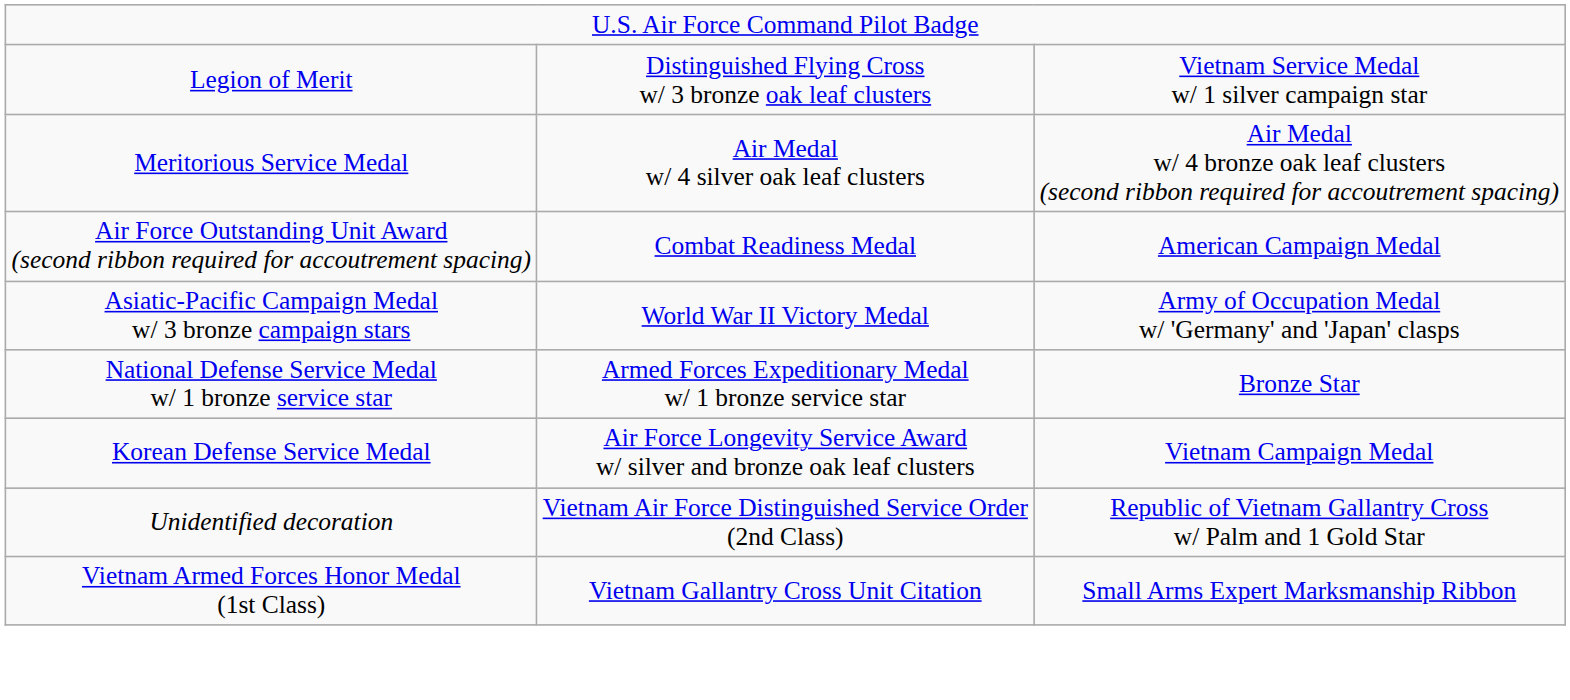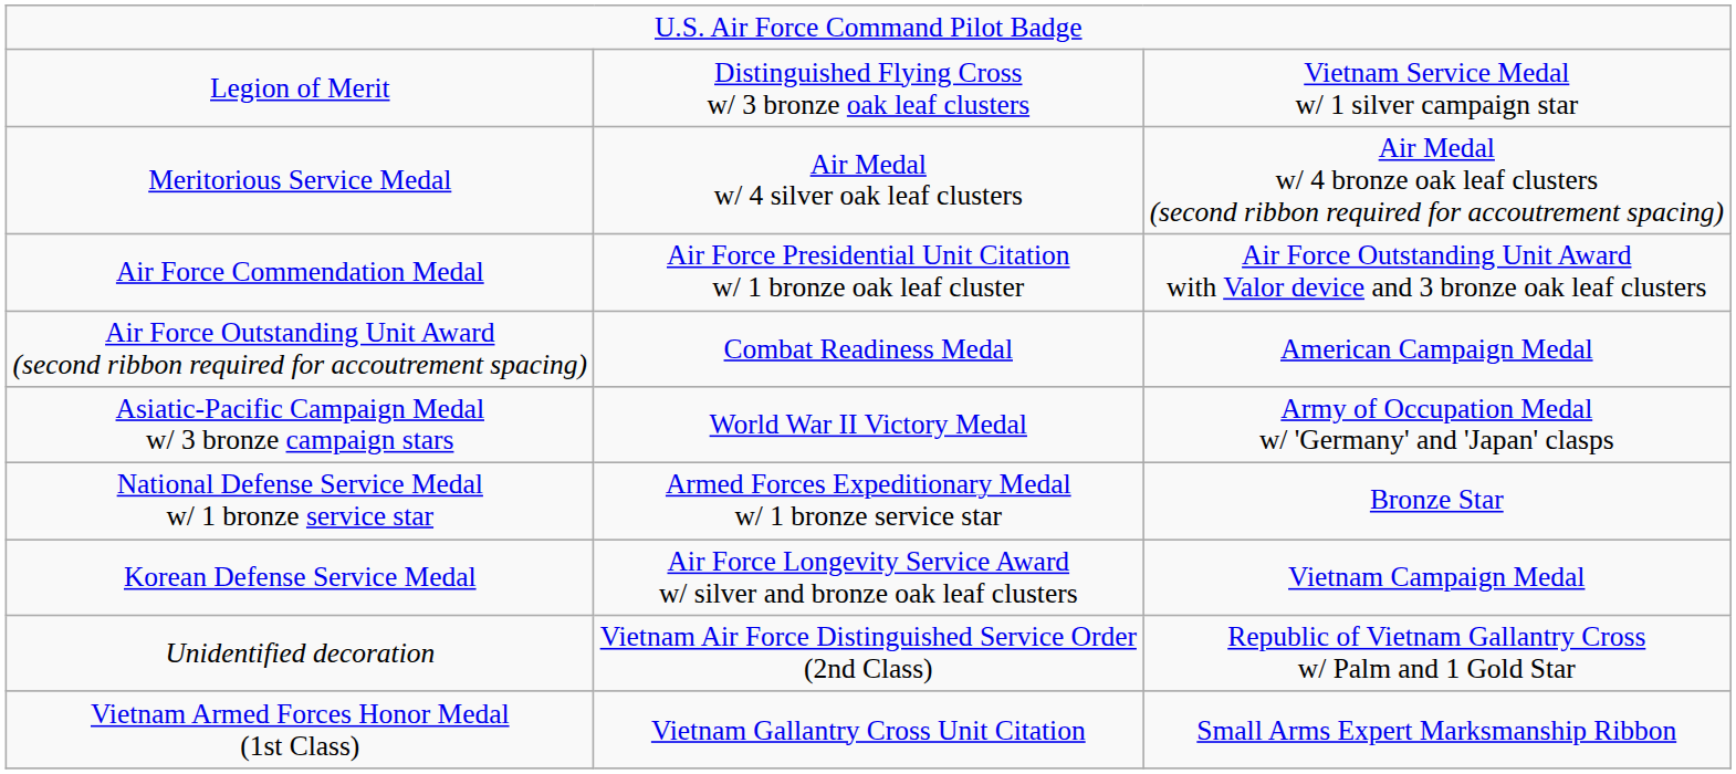 <table class="wikitable" style="margin:1em auto; text-align:center;">
 <tr>
 <td colspan="3"><a href='#'>U.S. Air Force Command Pilot Badge</a></td>
 </tr>
 <tr>
 <td><a href='#'>Legion of Merit</a></td>
 <td><a href='#'>Distinguished Flying Cross</a><br>w/ 3 bronze <a href='#'>oak leaf clusters</a></td>
 <td><a href='#'>Vietnam Service Medal</a><br>w/ 1 silver campaign star</td>
 </tr>
 <tr>
 <td><a href='#'>Meritorious Service Medal</a></td>
 <td><a href='#'>Air Medal</a><br>w/ 4 silver oak leaf clusters</td>
 <td><a href='#'>Air Medal</a><br>w/ 4 bronze oak leaf clusters<br><em>(second ribbon required for accoutrement spacing)</em></td>
+</tr>
+<tr>
+<td><a href='#'>Air Force Commendation Medal</a></td>
+<td><a href='#'>Air Force Presidential Unit Citation</a><br>w/ 1 bronze oak leaf cluster</td>
+<td><a href='#'>Air Force Outstanding Unit Award</a><br>with <a href='#'>Valor device</a> and 3 bronze oak leaf clusters</td>
 </tr>
 <tr>
 <td><a href='#'>Air Force Outstanding Unit Award</a><br><em>(second ribbon required for accoutrement spacing)</em></td>
 <td><a href='#'>Combat Readiness Medal</a></td>
 <td><a href='#'>American Campaign Medal</a></td>
 </tr>
 <tr>
 <td><a href='#'>Asiatic-Pacific Campaign Medal</a><br>w/ 3 bronze <a href='#'>campaign stars</a></td>
 <td><a href='#'>World War II Victory Medal</a></td>
 <td><a href='#'>Army of Occupation Medal</a><br>w/ 'Germany' and 'Japan' clasps</td>
 </tr>
 <tr>
 <td><a href='#'>National Defense Service Medal</a><br>w/ 1 bronze <a href='#'>service star</a></td>
 <td><a href='#'>Armed Forces Expeditionary Medal</a><br>w/ 1 bronze service star</td>
 <td><a href='#'>Bronze Star</a></td>
 </tr>
 <tr>
 <td><a href='#'>Korean Defense Service Medal</a></td>
 <td><a href='#'>Air Force Longevity Service Award</a><br>w/ silver and bronze oak leaf clusters</td>
 <td><a href='#'>Vietnam Campaign Medal</a></td>
 </tr>
 <tr>
 <td><em>Unidentified decoration</em></td>
 <td><a href='#'>Vietnam Air Force Distinguished Service Order</a><br>(2nd Class)</td>
 <td><a href='#'>Republic of Vietnam Gallantry Cross</a><br>w/ Palm and 1 Gold Star</td>
 </tr>
 <tr>
 <td><a href='#'>Vietnam Armed Forces Honor Medal</a><br>(1st Class)</td>
 <td><a href='#'>Vietnam Gallantry Cross Unit Citation</a></td>
 <td><a href='#'>Small Arms Expert Marksmanship Ribbon</a></td>
 </tr>
 </table>
